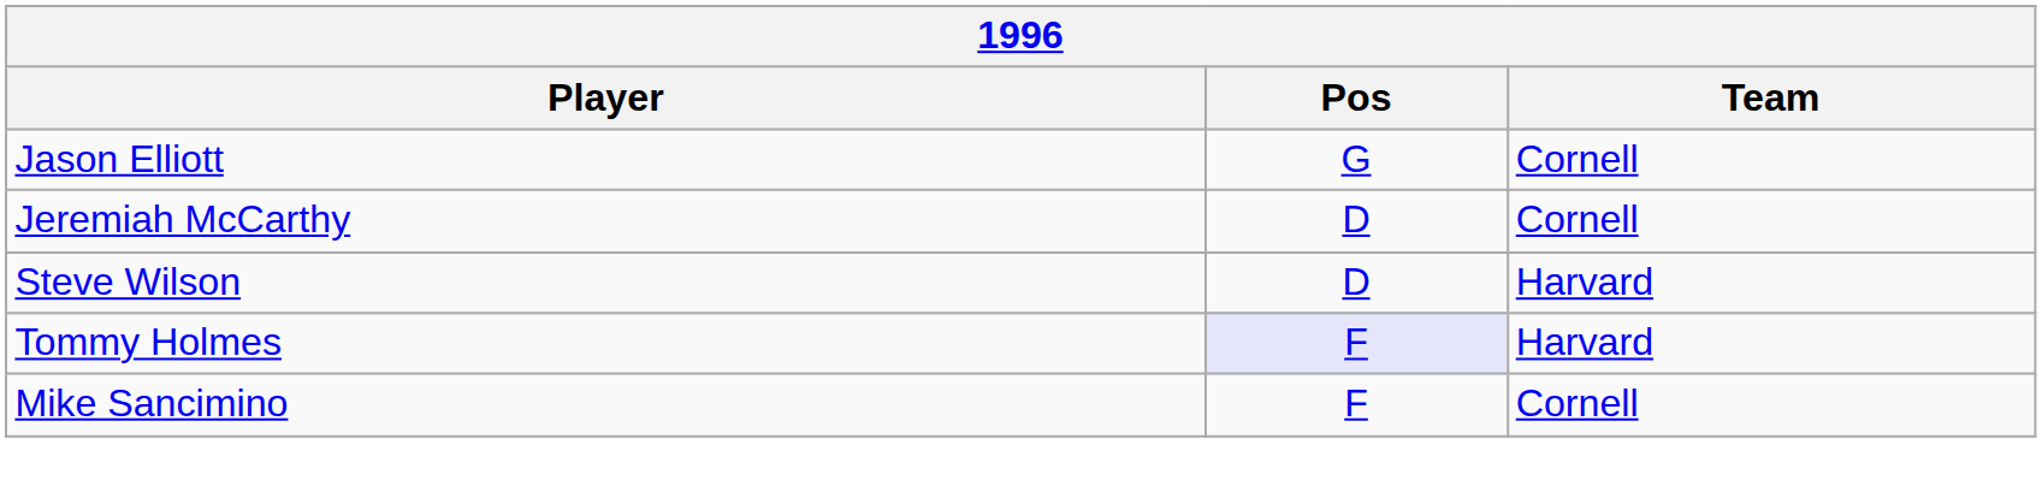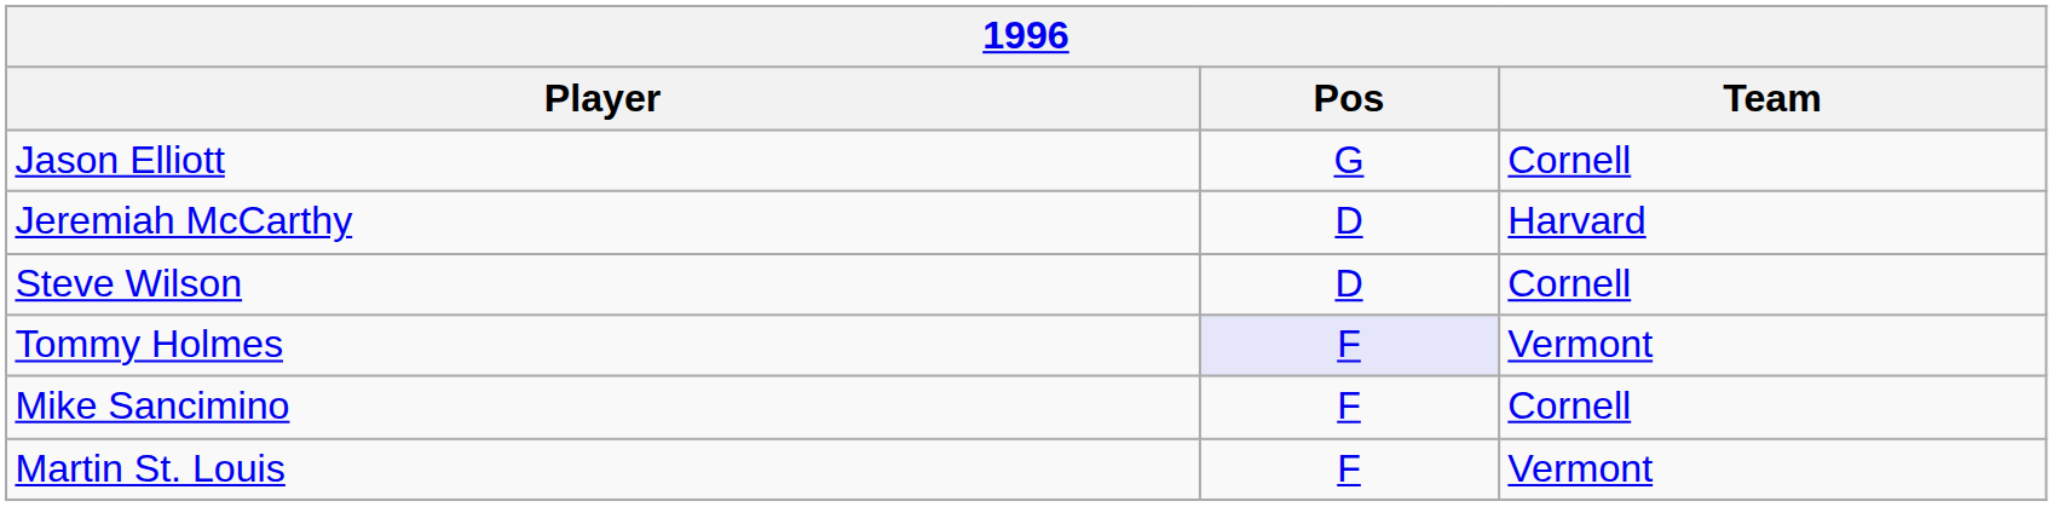 <table class="wikitable" width=95%>
 <tr>
 <th colspan=3><a href='#'>1996</a></th>
 </tr>
 <tr>
 <th>Player</th>
 <th>Pos</th>
 <th>Team</th>
 </tr>
 <tr>
 <td><a href='#'>Jason Elliott</a></td>
 <td align=center><a href='#'>G</a></td>
 <td><a href='#'>Cornell</a></td>
 </tr>
 <tr>
 <td><a href='#'>Jeremiah McCarthy</a></td>
 <td align=center><a href='#'>D</a></td>
-<td><a href='#'>Cornell</a></td>
+<td><a href='#'>Harvard</a></td>
 </tr>
 <tr>
 <td><a href='#'>Steve Wilson</a></td>
 <td align=center><a href='#'>D</a></td>
-<td><a href='#'>Harvard</a></td>
+<td><a href='#'>Cornell</a></td>
 </tr>
 <tr>
 <td><a href='#'>Tommy Holmes</a></td>
 <td align=center style="background: lavender;"><a href='#'>F</a></td>
-<td><a href='#'>Harvard</a></td>
+<td><a href='#'>Vermont</a></td>
 </tr>
 <tr>
 <td><a href='#'>Mike Sancimino</a></td>
 <td align=center><a href='#'>F</a></td>
 <td><a href='#'>Cornell</a></td>
 </tr>
+<tr>
+<td><a href='#'>Martin St. Louis</a></td>
+<td align=center><a href='#'>F</a></td>
+<td><a href='#'>Vermont</a></td>
+</tr>
 </table>
